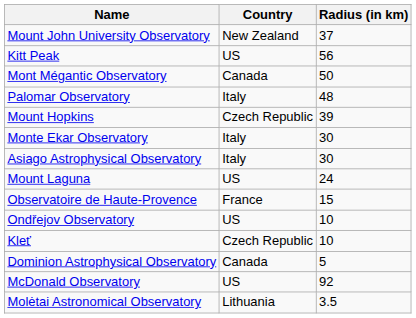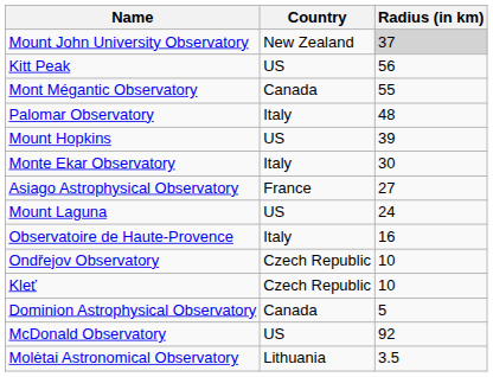 <table class="wikitable sortable">
 <tr>
 <th>Name</th>
 <th>Country</th>
 <th>Radius (in km)</th>
 </tr>
 <tr>
 <td><a href='#'>Mount John University Observatory</a></td>
 <td>New Zealand</td>
-<td>37</td>
+<td style="background: lightgrey;">37</td>
 </tr>
 <tr>
 <td><a href='#'>Kitt Peak</a></td>
 <td>US</td>
 <td>56</td>
 </tr>
 <tr>
 <td><a href='#'>Mont Mégantic Observatory</a></td>
 <td>Canada</td>
-<td>50</td>
+<td>55</td>
 </tr>
 <tr>
 <td><a href='#'>Palomar Observatory</a></td>
 <td>Italy</td>
 <td>48</td>
 </tr>
 <tr>
 <td><a href='#'>Mount Hopkins</a></td>
-<td>Czech Republic</td>
+<td>US</td>
 <td>39</td>
 </tr>
 <tr>
 <td><a href='#'>Monte Ekar Observatory</a></td>
 <td>Italy</td>
 <td>30</td>
 </tr>
 <tr>
 <td><a href='#'>Asiago Astrophysical Observatory</a></td>
-<td>Italy</td>
-<td>30</td>
+<td>France</td>
+<td>27</td>
 </tr>
 <tr>
 <td><a href='#'>Mount Laguna</a></td>
 <td>US</td>
 <td>24</td>
 </tr>
 <tr>
 <td><a href='#'>Observatoire de Haute-Provence</a></td>
-<td>France</td>
-<td>15</td>
+<td>Italy</td>
+<td>16</td>
 </tr>
 <tr>
 <td><a href='#'>Ondřejov Observatory</a></td>
-<td>US</td>
+<td>Czech Republic</td>
 <td>10</td>
 </tr>
 <tr>
 <td><a href='#'>Kleť</a></td>
 <td>Czech Republic</td>
 <td>10</td>
 </tr>
 <tr>
 <td><a href='#'>Dominion Astrophysical Observatory</a></td>
 <td>Canada</td>
 <td>5</td>
 </tr>
 <tr>
 <td><a href='#'>McDonald Observatory</a></td>
 <td>US</td>
 <td>92</td>
 </tr>
 <tr>
 <td><a href='#'>Molėtai Astronomical Observatory</a></td>
 <td>Lithuania</td>
 <td>3.5</td>
 </tr>
 </table>
